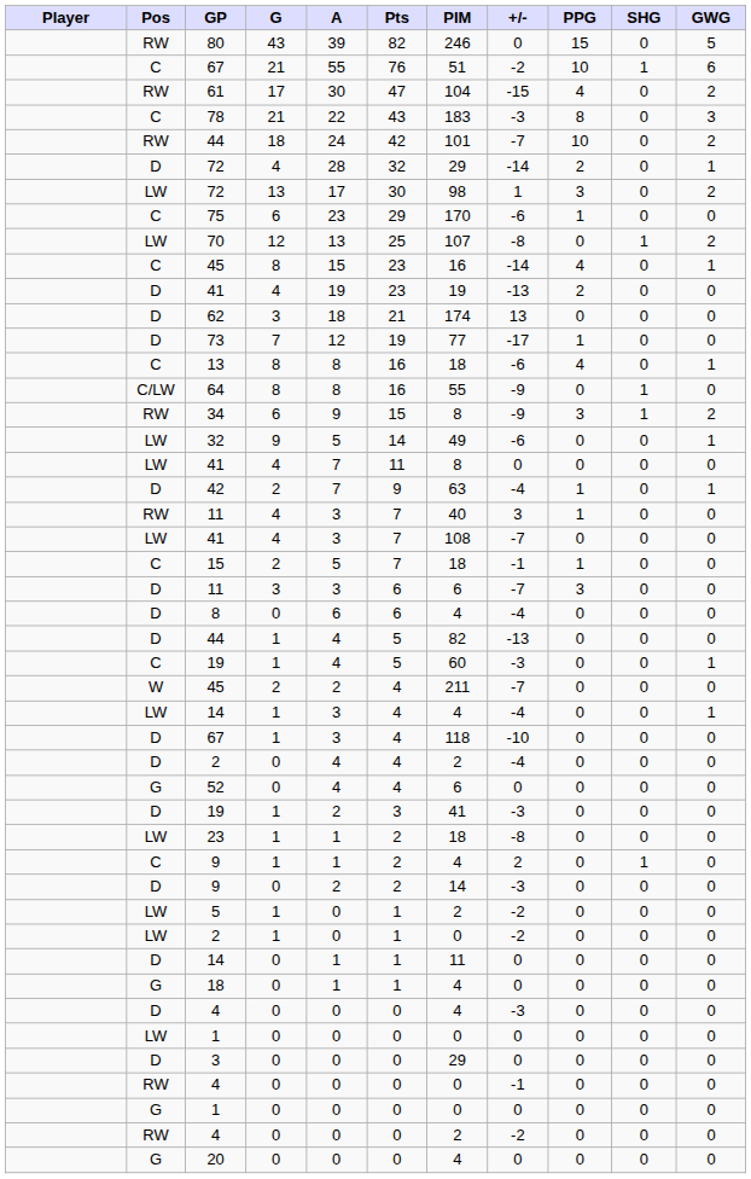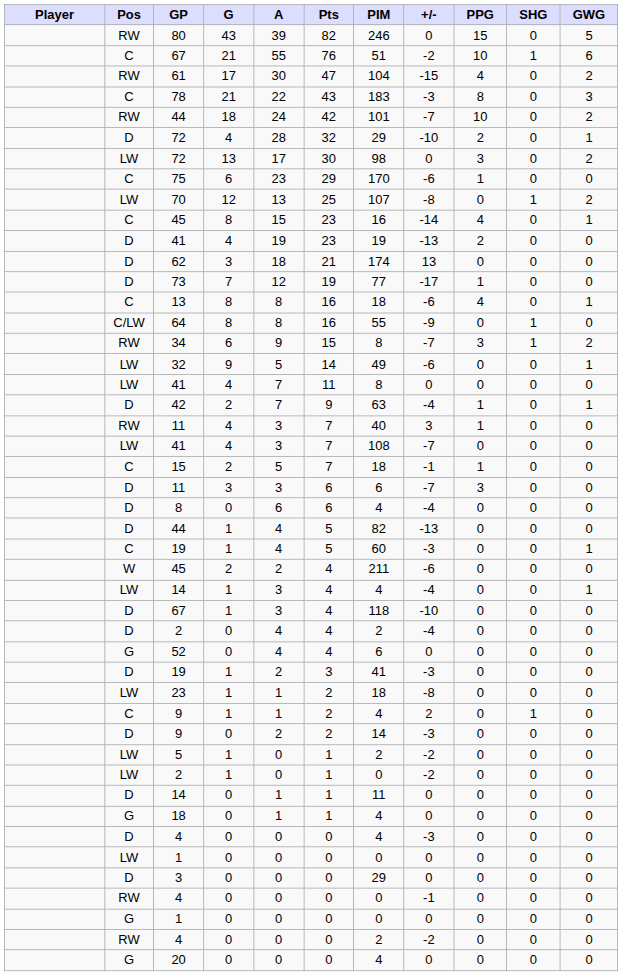 <table style="width:60%;" class="wikitable sortable">
 <tr style="text-align:center;">
 <th style="background:#ddf; width:10%;">Player</th>
 <th style="background:#ddf; width:3%;" title="Position">Pos</th>
 <th style="background:#ddf; width:5%;" title="Games played">GP</th>
 <th style="background:#ddf; width:5%;" title="Goals">G</th>
 <th style="background:#ddf; width:5%;" title="Assists">A</th>
 <th style="background:#ddf; width:5%;" title="Points">Pts</th>
 <th style="background:#ddf; width:5%;" title="Penalties in Minutes">PIM</th>
 <th style="background:#ddf; width:5%;" title="Plus/minus">+/-</th>
 <th style="background:#ddf; width:5%;" title="Power Play Goals">PPG</th>
 <th style="background:#ddf; width:5%;" title="Short-handed Goals">SHG</th>
 <th style="background:#ddf; width:5%;" title="Game-winning Goals">GWG</th>
 </tr>
 <tr style="text-align:center;">
 <td style="text-align:right;"></td>
 <td>RW</td>
 <td>80</td>
 <td>43</td>
 <td>39</td>
 <td>82</td>
 <td>246</td>
 <td>0</td>
 <td>15</td>
 <td>0</td>
 <td>5</td>
 </tr>
 <tr style="text-align:center;">
 <td style="text-align:right;"></td>
 <td>C</td>
 <td>67</td>
 <td>21</td>
 <td>55</td>
 <td>76</td>
 <td>51</td>
 <td>-2</td>
 <td>10</td>
 <td>1</td>
 <td>6</td>
 </tr>
 <tr style="text-align:center;">
 <td style="text-align:right;"></td>
 <td>RW</td>
 <td>61</td>
 <td>17</td>
 <td>30</td>
 <td>47</td>
 <td>104</td>
 <td>-15</td>
 <td>4</td>
 <td>0</td>
 <td>2</td>
 </tr>
 <tr style="text-align:center;">
 <td style="text-align:right;"></td>
 <td>C</td>
 <td>78</td>
 <td>21</td>
 <td>22</td>
 <td>43</td>
 <td>183</td>
 <td>-3</td>
 <td>8</td>
 <td>0</td>
 <td>3</td>
 </tr>
 <tr style="text-align:center;">
 <td style="text-align:right;"></td>
 <td>RW</td>
 <td>44</td>
 <td>18</td>
 <td>24</td>
 <td>42</td>
 <td>101</td>
 <td>-7</td>
 <td>10</td>
 <td>0</td>
 <td>2</td>
 </tr>
 <tr style="text-align:center;">
 <td style="text-align:right;"></td>
 <td>D</td>
 <td>72</td>
 <td>4</td>
 <td>28</td>
 <td>32</td>
 <td>29</td>
-<td>-14</td>
+<td>-10</td>
 <td>2</td>
 <td>0</td>
 <td>1</td>
 </tr>
 <tr style="text-align:center;">
 <td style="text-align:right;"></td>
 <td>LW</td>
 <td>72</td>
 <td>13</td>
 <td>17</td>
 <td>30</td>
 <td>98</td>
-<td>1</td>
+<td>0</td>
 <td>3</td>
 <td>0</td>
 <td>2</td>
 </tr>
 <tr style="text-align:center;">
 <td style="text-align:right;"></td>
 <td>C</td>
 <td>75</td>
 <td>6</td>
 <td>23</td>
 <td>29</td>
 <td>170</td>
 <td>-6</td>
 <td>1</td>
 <td>0</td>
 <td>0</td>
 </tr>
 <tr style="text-align:center;">
 <td style="text-align:right;"></td>
 <td>LW</td>
 <td>70</td>
 <td>12</td>
 <td>13</td>
 <td>25</td>
 <td>107</td>
 <td>-8</td>
 <td>0</td>
 <td>1</td>
 <td>2</td>
 </tr>
 <tr style="text-align:center;">
 <td style="text-align:right;"></td>
 <td>C</td>
 <td>45</td>
 <td>8</td>
 <td>15</td>
 <td>23</td>
 <td>16</td>
 <td>-14</td>
 <td>4</td>
 <td>0</td>
 <td>1</td>
 </tr>
 <tr style="text-align:center;">
 <td style="text-align:right;"></td>
 <td>D</td>
 <td>41</td>
 <td>4</td>
 <td>19</td>
 <td>23</td>
 <td>19</td>
 <td>-13</td>
 <td>2</td>
 <td>0</td>
 <td>0</td>
 </tr>
 <tr style="text-align:center;">
 <td style="text-align:right;"></td>
 <td>D</td>
 <td>62</td>
 <td>3</td>
 <td>18</td>
 <td>21</td>
 <td>174</td>
 <td>13</td>
 <td>0</td>
 <td>0</td>
 <td>0</td>
 </tr>
 <tr style="text-align:center;">
 <td style="text-align:right;"></td>
 <td>D</td>
 <td>73</td>
 <td>7</td>
 <td>12</td>
 <td>19</td>
 <td>77</td>
 <td>-17</td>
 <td>1</td>
 <td>0</td>
 <td>0</td>
 </tr>
 <tr style="text-align:center;">
 <td style="text-align:right;"></td>
 <td>C</td>
 <td>13</td>
 <td>8</td>
 <td>8</td>
 <td>16</td>
 <td>18</td>
 <td>-6</td>
 <td>4</td>
 <td>0</td>
 <td>1</td>
 </tr>
 <tr style="text-align:center;">
 <td style="text-align:right;"></td>
 <td>C/LW</td>
 <td>64</td>
 <td>8</td>
 <td>8</td>
 <td>16</td>
 <td>55</td>
 <td>-9</td>
 <td>0</td>
 <td>1</td>
 <td>0</td>
 </tr>
 <tr style="text-align:center;">
 <td style="text-align:right;"></td>
 <td>RW</td>
 <td>34</td>
 <td>6</td>
 <td>9</td>
 <td>15</td>
 <td>8</td>
-<td>-9</td>
+<td>-7</td>
 <td>3</td>
 <td>1</td>
 <td>2</td>
 </tr>
 <tr style="text-align:center;">
 <td style="text-align:right;"></td>
 <td>LW</td>
 <td>32</td>
 <td>9</td>
 <td>5</td>
 <td>14</td>
 <td>49</td>
 <td>-6</td>
 <td>0</td>
 <td>0</td>
 <td>1</td>
 </tr>
 <tr style="text-align:center;">
 <td style="text-align:right;"></td>
 <td>LW</td>
 <td>41</td>
 <td>4</td>
 <td>7</td>
 <td>11</td>
 <td>8</td>
 <td>0</td>
 <td>0</td>
 <td>0</td>
 <td>0</td>
 </tr>
 <tr style="text-align:center;">
 <td style="text-align:right;"></td>
 <td>D</td>
 <td>42</td>
 <td>2</td>
 <td>7</td>
 <td>9</td>
 <td>63</td>
 <td>-4</td>
 <td>1</td>
 <td>0</td>
 <td>1</td>
 </tr>
 <tr style="text-align:center;">
 <td style="text-align:right;"></td>
 <td>RW</td>
 <td>11</td>
 <td>4</td>
 <td>3</td>
 <td>7</td>
 <td>40</td>
 <td>3</td>
 <td>1</td>
 <td>0</td>
 <td>0</td>
 </tr>
 <tr style="text-align:center;">
 <td style="text-align:right;"></td>
 <td>LW</td>
 <td>41</td>
 <td>4</td>
 <td>3</td>
 <td>7</td>
 <td>108</td>
 <td>-7</td>
 <td>0</td>
 <td>0</td>
 <td>0</td>
 </tr>
 <tr style="text-align:center;">
 <td style="text-align:right;"></td>
 <td>C</td>
 <td>15</td>
 <td>2</td>
 <td>5</td>
 <td>7</td>
 <td>18</td>
 <td>-1</td>
 <td>1</td>
 <td>0</td>
 <td>0</td>
 </tr>
 <tr style="text-align:center;">
 <td style="text-align:right;"></td>
 <td>D</td>
 <td>11</td>
 <td>3</td>
 <td>3</td>
 <td>6</td>
 <td>6</td>
 <td>-7</td>
 <td>3</td>
 <td>0</td>
 <td>0</td>
 </tr>
 <tr style="text-align:center;">
 <td style="text-align:right;"></td>
 <td>D</td>
 <td>8</td>
 <td>0</td>
 <td>6</td>
 <td>6</td>
 <td>4</td>
 <td>-4</td>
 <td>0</td>
 <td>0</td>
 <td>0</td>
 </tr>
 <tr style="text-align:center;">
 <td style="text-align:right;"></td>
 <td>D</td>
 <td>44</td>
 <td>1</td>
 <td>4</td>
 <td>5</td>
 <td>82</td>
 <td>-13</td>
 <td>0</td>
 <td>0</td>
 <td>0</td>
 </tr>
 <tr style="text-align:center;">
 <td style="text-align:right;"></td>
 <td>C</td>
 <td>19</td>
 <td>1</td>
 <td>4</td>
 <td>5</td>
 <td>60</td>
 <td>-3</td>
 <td>0</td>
 <td>0</td>
 <td>1</td>
 </tr>
 <tr style="text-align:center;">
 <td style="text-align:right;"></td>
 <td>W</td>
 <td>45</td>
 <td>2</td>
 <td>2</td>
 <td>4</td>
 <td>211</td>
-<td>-7</td>
+<td>-6</td>
 <td>0</td>
 <td>0</td>
 <td>0</td>
 </tr>
 <tr style="text-align:center;">
 <td style="text-align:right;"></td>
 <td>LW</td>
 <td>14</td>
 <td>1</td>
 <td>3</td>
 <td>4</td>
 <td>4</td>
 <td>-4</td>
 <td>0</td>
 <td>0</td>
 <td>1</td>
 </tr>
 <tr style="text-align:center;">
 <td style="text-align:right;"></td>
 <td>D</td>
 <td>67</td>
 <td>1</td>
 <td>3</td>
 <td>4</td>
 <td>118</td>
 <td>-10</td>
 <td>0</td>
 <td>0</td>
 <td>0</td>
 </tr>
 <tr style="text-align:center;">
 <td style="text-align:right;"></td>
 <td>D</td>
 <td>2</td>
 <td>0</td>
 <td>4</td>
 <td>4</td>
 <td>2</td>
 <td>-4</td>
 <td>0</td>
 <td>0</td>
 <td>0</td>
 </tr>
 <tr style="text-align:center;">
 <td style="text-align:right;"></td>
 <td>G</td>
 <td>52</td>
 <td>0</td>
 <td>4</td>
 <td>4</td>
 <td>6</td>
 <td>0</td>
 <td>0</td>
 <td>0</td>
 <td>0</td>
 </tr>
 <tr style="text-align:center;">
 <td style="text-align:right;"></td>
 <td>D</td>
 <td>19</td>
 <td>1</td>
 <td>2</td>
 <td>3</td>
 <td>41</td>
 <td>-3</td>
 <td>0</td>
 <td>0</td>
 <td>0</td>
 </tr>
 <tr style="text-align:center;">
 <td style="text-align:right;"></td>
 <td>LW</td>
 <td>23</td>
 <td>1</td>
 <td>1</td>
 <td>2</td>
 <td>18</td>
 <td>-8</td>
 <td>0</td>
 <td>0</td>
 <td>0</td>
 </tr>
 <tr style="text-align:center;">
 <td style="text-align:right;"></td>
 <td>C</td>
 <td>9</td>
 <td>1</td>
 <td>1</td>
 <td>2</td>
 <td>4</td>
 <td>2</td>
 <td>0</td>
 <td>1</td>
 <td>0</td>
 </tr>
 <tr style="text-align:center;">
 <td style="text-align:right;"></td>
 <td>D</td>
 <td>9</td>
 <td>0</td>
 <td>2</td>
 <td>2</td>
 <td>14</td>
 <td>-3</td>
 <td>0</td>
 <td>0</td>
 <td>0</td>
 </tr>
 <tr style="text-align:center;">
 <td style="text-align:right;"></td>
 <td>LW</td>
 <td>5</td>
 <td>1</td>
 <td>0</td>
 <td>1</td>
 <td>2</td>
 <td>-2</td>
 <td>0</td>
 <td>0</td>
 <td>0</td>
 </tr>
 <tr style="text-align:center;">
 <td style="text-align:right;"></td>
 <td>LW</td>
 <td>2</td>
 <td>1</td>
 <td>0</td>
 <td>1</td>
 <td>0</td>
 <td>-2</td>
 <td>0</td>
 <td>0</td>
 <td>0</td>
 </tr>
 <tr style="text-align:center;">
 <td style="text-align:right;"></td>
 <td>D</td>
 <td>14</td>
 <td>0</td>
 <td>1</td>
 <td>1</td>
 <td>11</td>
 <td>0</td>
 <td>0</td>
 <td>0</td>
 <td>0</td>
 </tr>
 <tr style="text-align:center;">
 <td style="text-align:right;"></td>
 <td>G</td>
 <td>18</td>
 <td>0</td>
 <td>1</td>
 <td>1</td>
 <td>4</td>
 <td>0</td>
 <td>0</td>
 <td>0</td>
 <td>0</td>
 </tr>
 <tr style="text-align:center;">
 <td style="text-align:right;"></td>
 <td>D</td>
 <td>4</td>
 <td>0</td>
 <td>0</td>
 <td>0</td>
 <td>4</td>
 <td>-3</td>
 <td>0</td>
 <td>0</td>
 <td>0</td>
 </tr>
 <tr style="text-align:center;">
 <td style="text-align:right;"></td>
 <td>LW</td>
 <td>1</td>
 <td>0</td>
 <td>0</td>
 <td>0</td>
 <td>0</td>
 <td>0</td>
 <td>0</td>
 <td>0</td>
 <td>0</td>
 </tr>
 <tr style="text-align:center;">
 <td style="text-align:right;"></td>
 <td>D</td>
 <td>3</td>
 <td>0</td>
 <td>0</td>
 <td>0</td>
 <td>29</td>
 <td>0</td>
 <td>0</td>
 <td>0</td>
 <td>0</td>
 </tr>
 <tr style="text-align:center;">
 <td style="text-align:right;"></td>
 <td>RW</td>
 <td>4</td>
 <td>0</td>
 <td>0</td>
 <td>0</td>
 <td>0</td>
 <td>-1</td>
 <td>0</td>
 <td>0</td>
 <td>0</td>
 </tr>
 <tr style="text-align:center;">
 <td style="text-align:right;"></td>
 <td>G</td>
 <td>1</td>
 <td>0</td>
 <td>0</td>
 <td>0</td>
 <td>0</td>
 <td>0</td>
 <td>0</td>
 <td>0</td>
 <td>0</td>
 </tr>
 <tr style="text-align:center;">
 <td style="text-align:right;"></td>
 <td>RW</td>
 <td>4</td>
 <td>0</td>
 <td>0</td>
 <td>0</td>
 <td>2</td>
 <td>-2</td>
 <td>0</td>
 <td>0</td>
 <td>0</td>
 </tr>
 <tr style="text-align:center;">
 <td style="text-align:right;"></td>
 <td>G</td>
 <td>20</td>
 <td>0</td>
 <td>0</td>
 <td>0</td>
 <td>4</td>
 <td>0</td>
 <td>0</td>
 <td>0</td>
 <td>0</td>
 </tr>
 </table>
